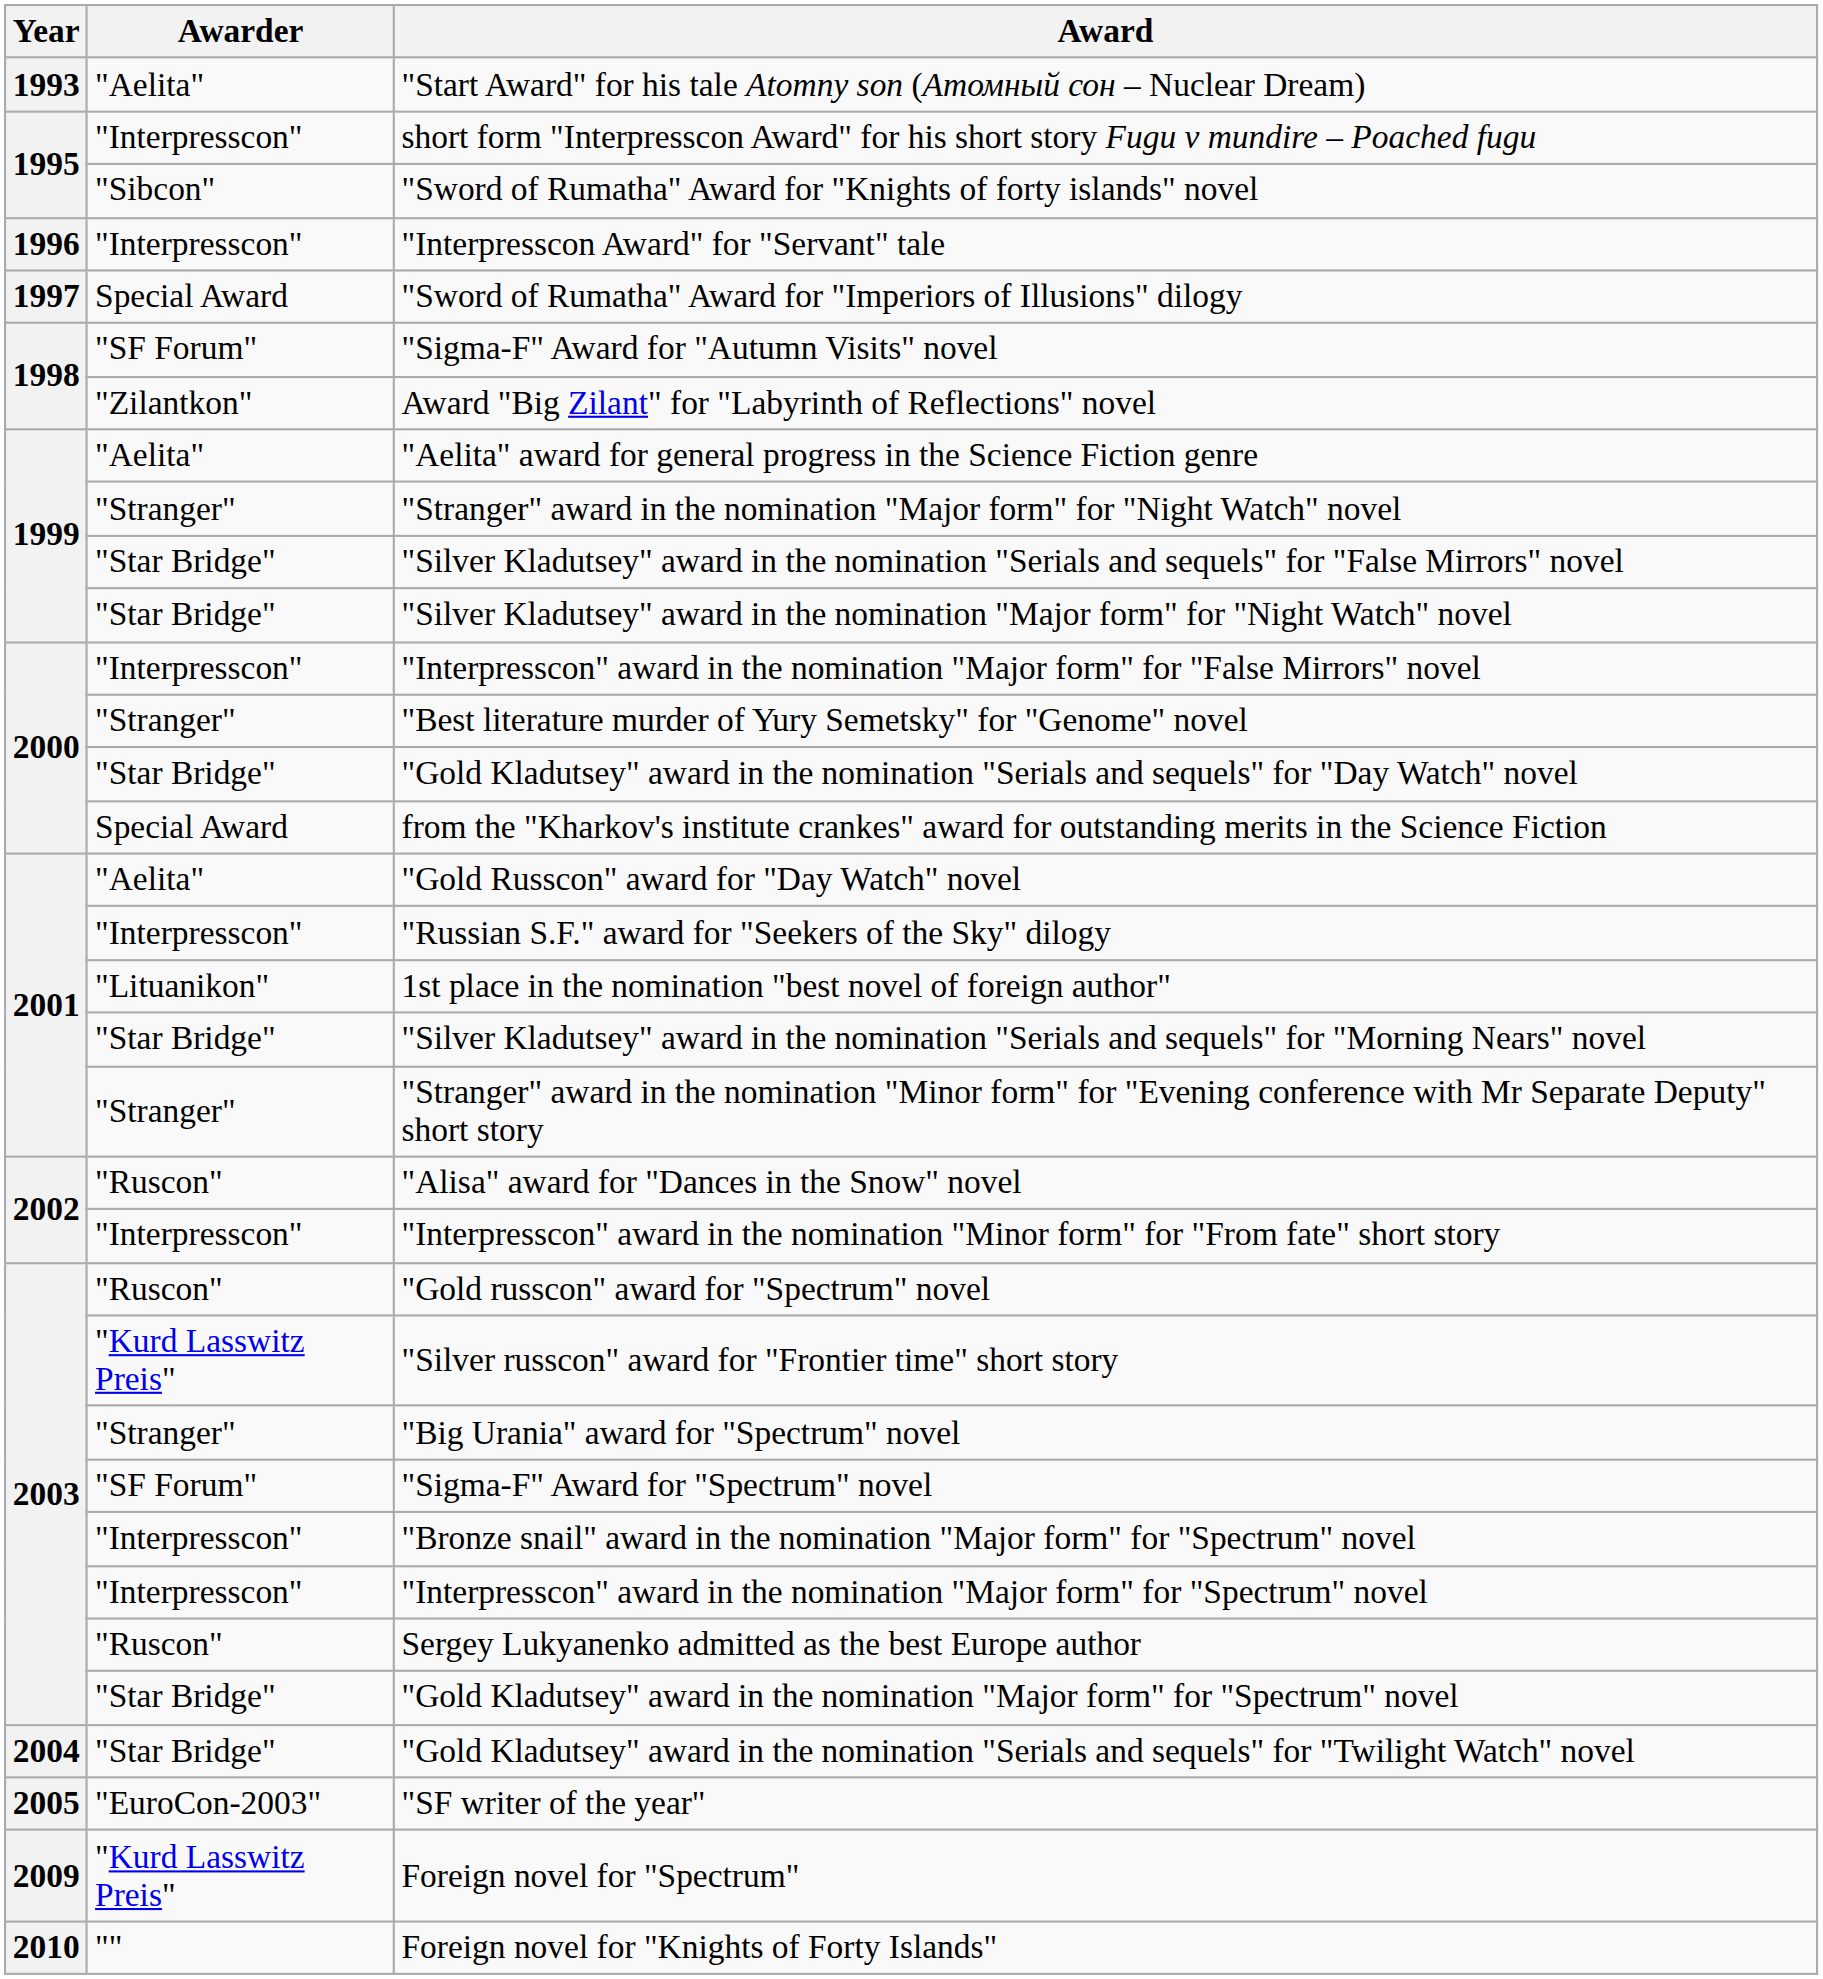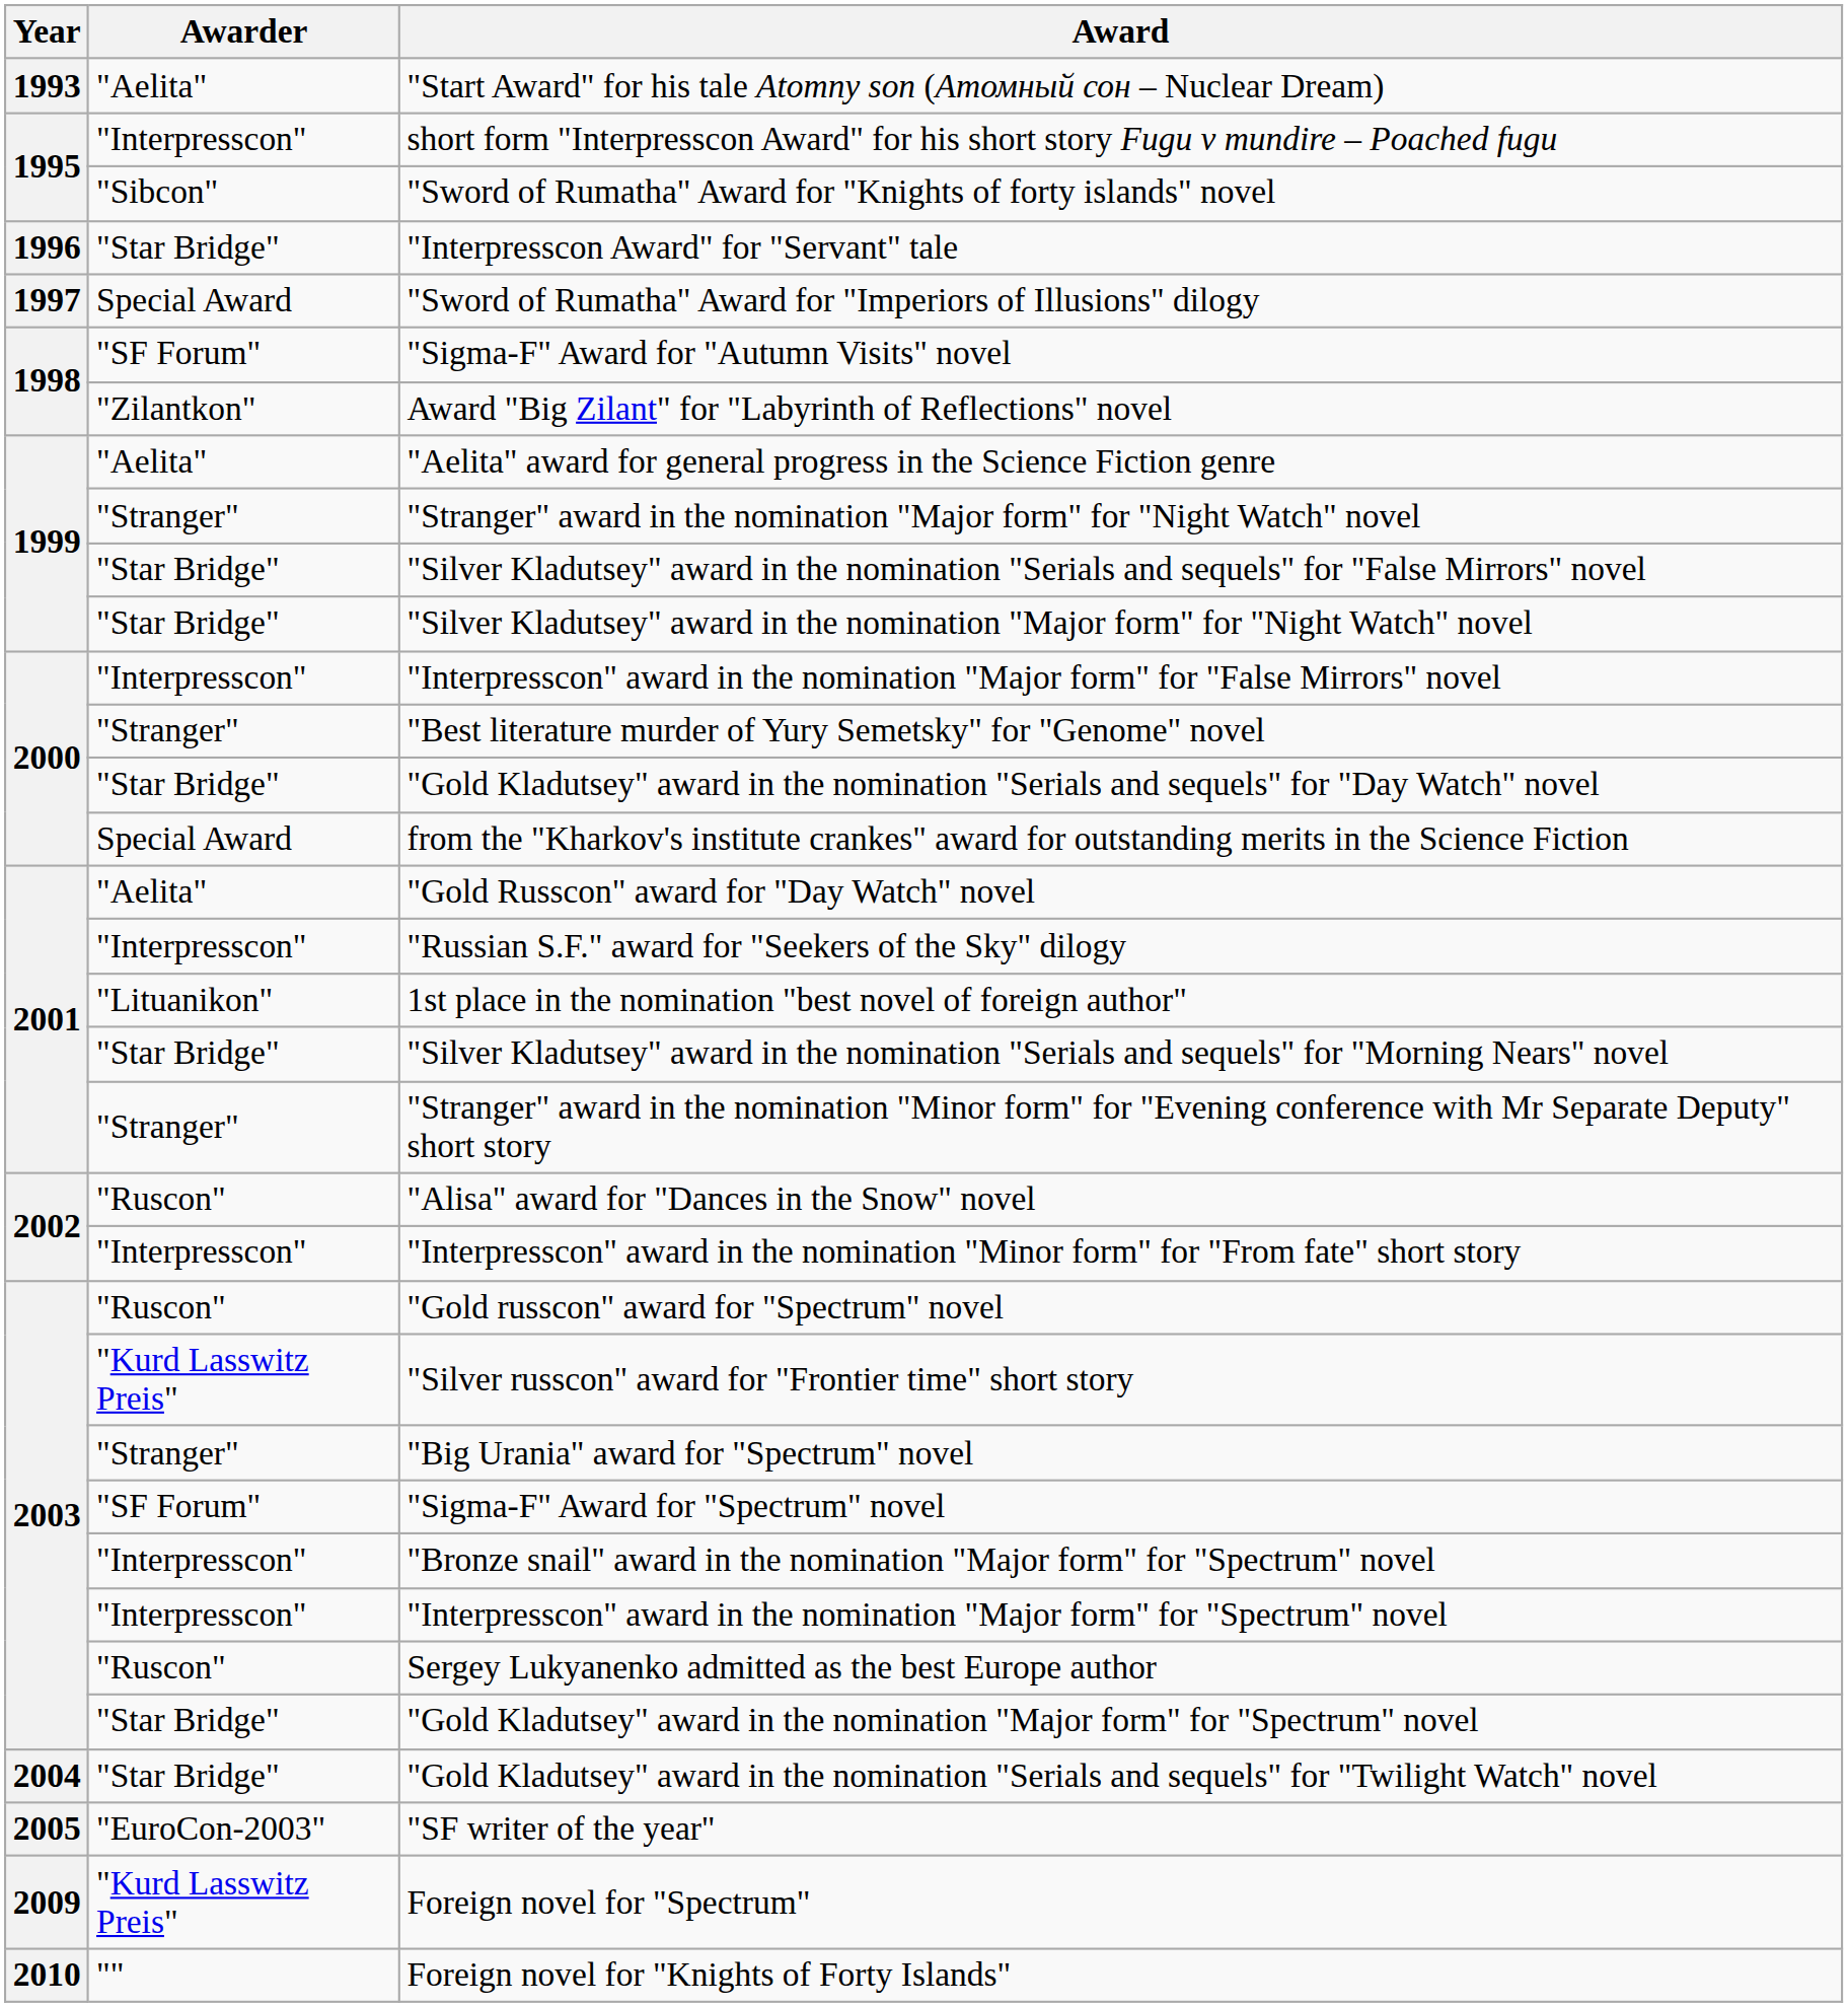 <table class="wikitable">
 <tr>
 <th>Year</th>
 <th>Awarder</th>
 <th>Award</th>
 </tr>
 <tr>
 <th>1993</th>
 <td>"Aelita"</td>
 <td>"Start Award" for his tale <em>Atomny son</em> (<em>Атомный сон</em> – Nuclear Dream)</td>
 </tr>
 <tr>
 <th rowspan="2">1995</th>
 <td>"Interpresscon"</td>
 <td>short form "Interpresscon Award" for his short story <em>Fugu v mundire</em> – <em>Poached fugu</em></td>
 </tr>
 <tr>
 <td>"Sibcon"</td>
 <td>"Sword of Rumatha" Award for "Knights of forty islands" novel</td>
 </tr>
 <tr>
 <th>1996</th>
-<td>"Interpresscon"</td>
+<td>"Star Bridge"</td>
 <td>"Interpresscon Award" for "Servant" tale</td>
 </tr>
 <tr>
 <th>1997</th>
 <td>Special Award</td>
 <td>"Sword of Rumatha" Award for "Imperiors of Illusions" dilogy</td>
 </tr>
 <tr>
 <th rowspan="2">1998</th>
 <td>"SF Forum"</td>
 <td>"Sigma-F" Award for "Autumn Visits" novel</td>
 </tr>
 <tr>
 <td>"Zilantkon"</td>
 <td>Award "Big <a href='#'>Zilant</a>" for "Labyrinth of Reflections" novel</td>
 </tr>
 <tr>
 <th rowspan="4">1999</th>
 <td>"Aelita"</td>
 <td>"Aelita" award for general progress in the Science Fiction genre</td>
 </tr>
 <tr>
 <td>"Stranger"</td>
 <td>"Stranger" award in the nomination "Major form" for "Night Watch" novel</td>
 </tr>
 <tr>
 <td>"Star Bridge"</td>
 <td>"Silver Kladutsey" award in the nomination "Serials and sequels" for "False Mirrors" novel</td>
 </tr>
 <tr>
 <td>"Star Bridge"</td>
 <td>"Silver Kladutsey" award in the nomination "Major form" for "Night Watch" novel</td>
 </tr>
 <tr>
 <th rowspan="4">2000</th>
 <td>"Interpresscon"</td>
 <td>"Interpresscon" award in the nomination "Major form" for "False Mirrors" novel</td>
 </tr>
 <tr>
 <td>"Stranger"</td>
 <td>"Best literature murder of Yury Semetsky" for "Genome" novel</td>
 </tr>
 <tr>
 <td>"Star Bridge"</td>
 <td>"Gold Kladutsey" award in the nomination "Serials and sequels" for "Day Watch" novel</td>
 </tr>
 <tr>
 <td>Special Award</td>
 <td>from the "Kharkov's institute crankes" award for outstanding merits in the Science Fiction</td>
 </tr>
 <tr>
 <th rowspan="5">2001</th>
 <td>"Aelita"</td>
 <td>"Gold Russcon" award for "Day Watch" novel</td>
 </tr>
 <tr>
 <td>"Interpresscon"</td>
 <td>"Russian S.F." award for "Seekers of the Sky" dilogy</td>
 </tr>
 <tr>
 <td>"Lituanikon"</td>
 <td>1st place in the nomination "best novel of foreign author"</td>
 </tr>
 <tr>
 <td>"Star Bridge"</td>
 <td>"Silver Kladutsey" award in the nomination "Serials and sequels" for "Morning Nears" novel</td>
 </tr>
 <tr>
 <td>"Stranger"</td>
 <td>"Stranger" award in the nomination "Minor form" for "Evening conference with Mr Separate Deputy" short story</td>
 </tr>
 <tr>
 <th rowspan="2">2002</th>
 <td>"Ruscon"</td>
 <td>"Alisa" award for "Dances in the Snow" novel</td>
 </tr>
 <tr>
 <td>"Interpresscon"</td>
 <td>"Interpresscon" award in the nomination "Minor form" for "From fate" short story</td>
 </tr>
 <tr>
 <th rowspan="8">2003</th>
 <td>"Ruscon"</td>
 <td>"Gold russcon" award for "Spectrum" novel</td>
 </tr>
 <tr>
 <td>"<a href='#'>Kurd Lasswitz Preis</a>"</td>
 <td>"Silver russcon" award for "Frontier time" short story</td>
 </tr>
 <tr>
 <td>"Stranger"</td>
 <td>"Big Urania" award for "Spectrum" novel</td>
 </tr>
 <tr>
 <td>"SF Forum"</td>
 <td>"Sigma-F" Award for "Spectrum" novel</td>
 </tr>
 <tr>
 <td>"Interpresscon"</td>
 <td>"Bronze snail" award in the nomination "Major form" for "Spectrum" novel</td>
 </tr>
 <tr>
 <td>"Interpresscon"</td>
 <td>"Interpresscon" award in the nomination "Major form" for "Spectrum" novel</td>
 </tr>
 <tr>
 <td>"Ruscon"</td>
 <td>Sergey Lukyanenko admitted as the best Europe author</td>
 </tr>
 <tr>
 <td>"Star Bridge"</td>
 <td>"Gold Kladutsey" award in the nomination "Major form" for "Spectrum" novel</td>
 </tr>
 <tr>
 <th>2004</th>
 <td>"Star Bridge"</td>
 <td>"Gold Kladutsey" award in the nomination "Serials and sequels" for "Twilight Watch" novel</td>
 </tr>
 <tr>
 <th>2005</th>
 <td>"EuroCon-2003"</td>
 <td>"SF writer of the year"</td>
 </tr>
 <tr>
 <th>2009</th>
 <td>"<a href='#'>Kurd Lasswitz Preis</a>"</td>
 <td>Foreign novel for "Spectrum"</td>
 </tr>
 <tr>
 <th>2010</th>
 <td>""</td>
 <td>Foreign novel for "Knights of Forty Islands"</td>
 </tr>
 </table>
